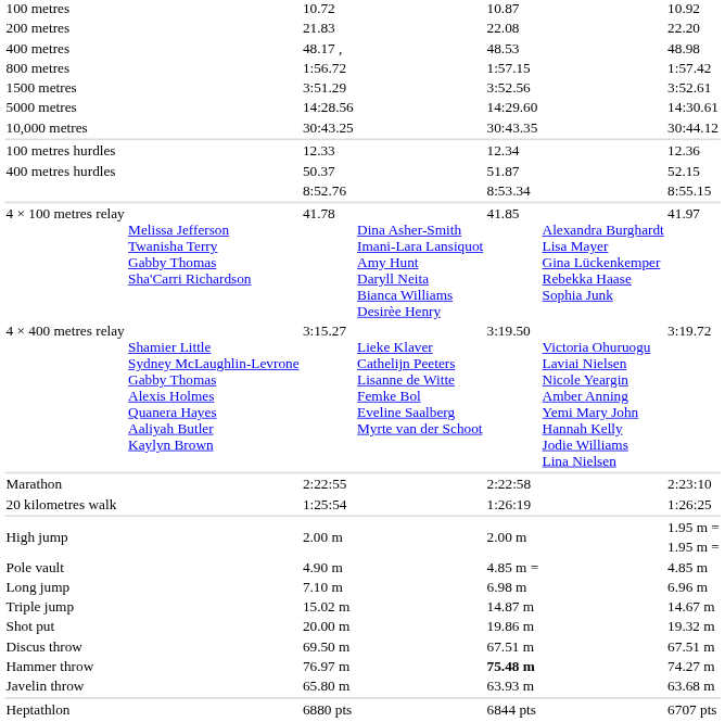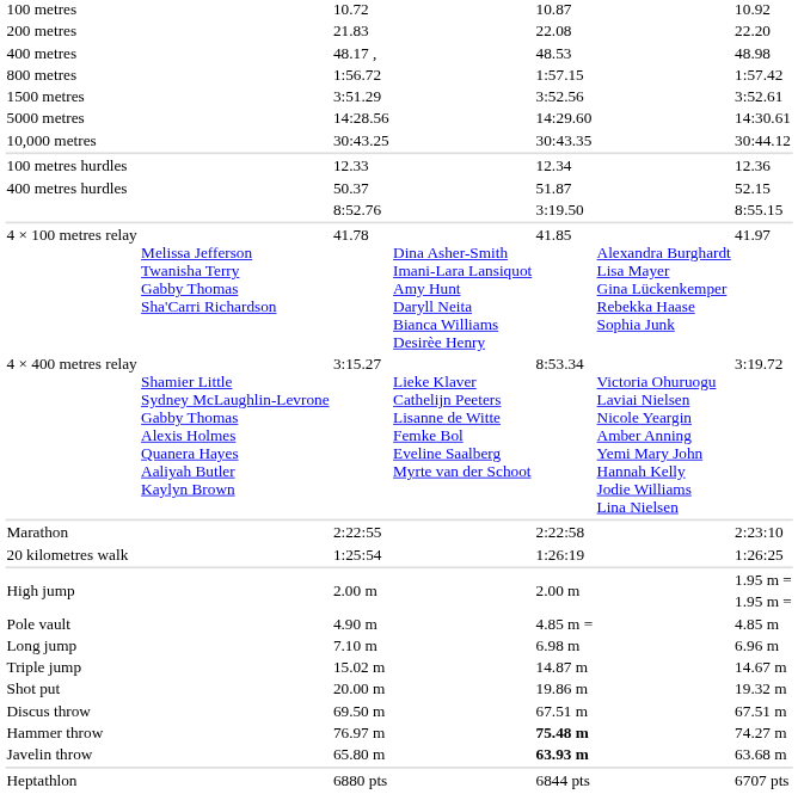 <table>
 <tr>
 <td>100 metres<br></td>
 <td></td>
 <td>10.72 <strong></strong></td>
 <td></td>
 <td>10.87</td>
 <td></td>
 <td>10.92</td>
 </tr>
 <tr>
 <td>200 metres<br></td>
 <td></td>
 <td>21.83</td>
 <td></td>
 <td>22.08</td>
 <td></td>
 <td>22.20</td>
 </tr>
 <tr>
 <td>400 metres<br></td>
 <td></td>
 <td>48.17 <strong></strong>, <strong></strong></td>
 <td></td>
 <td>48.53 </td>
 <td></td>
 <td>48.98</td>
 </tr>
 <tr>
 <td>800 metres<br></td>
 <td></td>
 <td>1:56.72</td>
 <td></td>
 <td>1:57.15 </td>
 <td></td>
 <td>1:57.42</td>
 </tr>
 <tr>
 <td>1500 metres<br></td>
 <td></td>
 <td>3:51.29 <strong></strong></td>
 <td></td>
 <td>3:52.56</td>
 <td></td>
 <td>3:52.61 <strong></strong></td>
 </tr>
 <tr>
 <td>5000 metres<br></td>
 <td></td>
 <td>14:28.56</td>
 <td></td>
 <td>14:29.60 </td>
 <td></td>
 <td>14:30.61 </td>
 </tr>
 <tr>
 <td>10,000 metres<br></td>
 <td></td>
 <td>30:43.25</td>
 <td></td>
 <td>30:43.35 <strong></strong></td>
 <td></td>
 <td>30:44.12 </td>
 </tr>
 <tr bgcolor=#ddd>
 <td colspan=7></td>
 </tr>
 <tr>
 <td>100 metres hurdles<br></td>
 <td></td>
 <td>12.33</td>
 <td></td>
 <td>12.34</td>
 <td></td>
 <td>12.36</td>
 </tr>
 <tr>
 <td>400 metres hurdles<br></td>
 <td></td>
 <td>50.37 <strong></strong></td>
 <td></td>
 <td>51.87 </td>
 <td></td>
 <td>52.15</td>
 </tr>
 <tr>
 <td></td>
 <td></td>
 <td>8:52.76 <strong></strong></td>
 <td></td>
-<td>8:53.34 <strong></strong></td>
+<td>3:19.50 <strong></strong></td>
 <td></td>
 <td>8:55.15 </td>
 </tr>
 <tr bgcolor=#ddd>
 <td colspan=7></td>
 </tr>
 <tr valign=top>
 <td>4 × 100 metres relay<br></td>
 <td><br><a href='#'>Melissa Jefferson</a><br><a href='#'>Twanisha Terry</a><br><a href='#'>Gabby Thomas</a><br><a href='#'>Sha'Carri Richardson</a></td>
 <td>41.78 </td>
 <td><br><a href='#'>Dina Asher-Smith</a><br><a href='#'>Imani-Lara Lansiquot</a><br><a href='#'>Amy Hunt</a><br><a href='#'>Daryll Neita</a><br><a href='#'>Bianca Williams</a><br><a href='#'>Desirèe Henry</a></td>
 <td>41.85</td>
 <td><br><a href='#'>Alexandra Burghardt</a><br><a href='#'>Lisa Mayer</a><br><a href='#'>Gina Lückenkemper</a><br><a href='#'>Rebekka Haase</a><br><a href='#'>Sophia Junk</a></td>
 <td>41.97 </td>
 </tr>
 <tr valign=top>
 <td>4 × 400 metres relay<br></td>
 <td><br><a href='#'>Shamier Little</a><br><a href='#'>Sydney McLaughlin-Levrone</a><br><a href='#'>Gabby Thomas</a><br><a href='#'>Alexis Holmes</a><br><a href='#'>Quanera Hayes</a><br><a href='#'>Aaliyah Butler</a><br><a href='#'>Kaylyn Brown</a></td>
 <td>3:15.27 <strong></strong></td>
 <td><br><a href='#'>Lieke Klaver</a><br><a href='#'>Cathelijn Peeters</a><br><a href='#'>Lisanne de Witte</a><br><a href='#'>Femke Bol</a><br><a href='#'>Eveline Saalberg</a><br><a href='#'>Myrte van der Schoot</a></td>
-<td>3:19.50 <strong></strong></td>
+<td>8:53.34 <strong></strong></td>
 <td><br><a href='#'>Victoria Ohuruogu</a><br><a href='#'>Laviai Nielsen</a><br><a href='#'>Nicole Yeargin</a><br><a href='#'>Amber Anning</a><br><a href='#'>Yemi Mary John</a><br><a href='#'>Hannah Kelly</a><br><a href='#'>Jodie Williams</a><br><a href='#'>Lina Nielsen</a></td>
 <td>3:19.72 <strong></strong></td>
 </tr>
 <tr bgcolor=#ddd>
 <td colspan=7></td>
 </tr>
 <tr>
 <td>Marathon<br></td>
 <td></td>
 <td>2:22:55 <strong></strong></td>
 <td></td>
 <td>2:22:58</td>
 <td></td>
 <td>2:23:10 </td>
 </tr>
 <tr>
 <td>20 kilometres walk<br></td>
 <td></td>
 <td>1:25:54</td>
 <td></td>
 <td>1:26:19</td>
 <td></td>
 <td>1:26:25 <strong></strong></td>
 </tr>
 <tr bgcolor=#ddd>
 <td colspan=7></td>
 </tr>
 <tr>
 <td rowspan=2>High jump<br></td>
 <td rowspan=2></td>
 <td rowspan=2>2.00 m</td>
 <td rowspan=2></td>
 <td rowspan=2>2.00 m</td>
 <td><br></td>
 <td>1.95 m =</td>
 </tr>
 <tr>
 <td></td>
 <td>1.95 m =</td>
 </tr>
 <tr>
 <td>Pole vault<br></td>
 <td></td>
 <td>4.90 m </td>
 <td></td>
 <td>4.85 m =</td>
 <td></td>
 <td>4.85 m <strong></strong></td>
 </tr>
 <tr>
 <td>Long jump<br></td>
 <td></td>
 <td>7.10 m</td>
 <td></td>
 <td>6.98 m</td>
 <td></td>
 <td>6.96 m</td>
 </tr>
 <tr>
 <td>Triple jump<br></td>
 <td></td>
 <td>15.02 m <strong></strong></td>
 <td></td>
 <td>14.87 m </td>
 <td></td>
 <td>14.67 m </td>
 </tr>
 <tr>
 <td>Shot put<br></td>
 <td></td>
 <td>20.00 m</td>
 <td></td>
 <td>19.86 m </td>
 <td></td>
 <td>19.32 m</td>
 </tr>
 <tr>
 <td>Discus throw<br></td>
 <td></td>
 <td>69.50 m</td>
 <td></td>
 <td>67.51 m</td>
 <td></td>
 <td>67.51 m </td>
 </tr>
 <tr>
 <td>Hammer throw<br></td>
 <td></td>
 <td>76.97 m</td>
 <td></td>
 <td><strong>75.48 m </strong></td>
 <td></td>
 <td>74.27 m</td>
 </tr>
 <tr>
 <td>Javelin throw<br></td>
 <td></td>
 <td>65.80 m </td>
 <td></td>
-<td>63.93 m</td>
+<td><strong>63.93 m</strong></td>
 <td></td>
 <td>63.68 m </td>
 </tr>
 <tr bgcolor=#ddd>
 <td colspan=7></td>
 </tr>
 <tr>
 <td>Heptathlon<br></td>
 <td></td>
 <td>6880 pts</td>
 <td></td>
 <td>6844 pts</td>
 <td></td>
 <td>6707 pts</td>
 </tr>
 </table>
